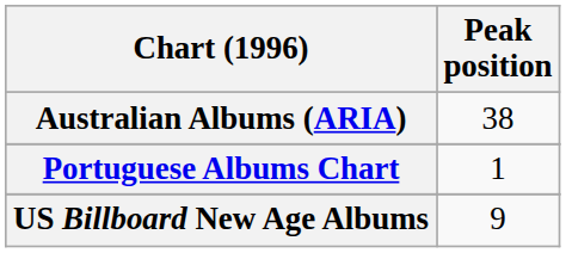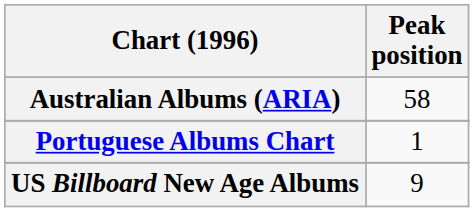 <table class="wikitable sortable plainrowheaders">
 <tr>
 <th scope="col">Chart (1996)</th>
 <th scope="col">Peak<br>position</th>
 </tr>
 <tr>
 <th scope="row">Australian Albums (<a href='#'>ARIA</a>)</th>
-<td style="text-align:center;">38</td>
+<td style="text-align:center;">58</td>
 </tr>
 <tr>
 </tr>
 <tr>
 </tr>
 <tr>
 </tr>
 <tr>
 </tr>
 <tr>
 </tr>
 <tr>
 <th scope="row"><a href='#'>Portuguese Albums Chart</a></th>
 <td style="text-align:center;">1</td>
 </tr>
 <tr>
 </tr>
 <tr>
 </tr>
 <tr>
 </tr>
 <tr>
 <th scope="row">US <em>Billboard</em> New Age Albums</th>
 <td align="center">9</td>
 </tr>
 </table>
